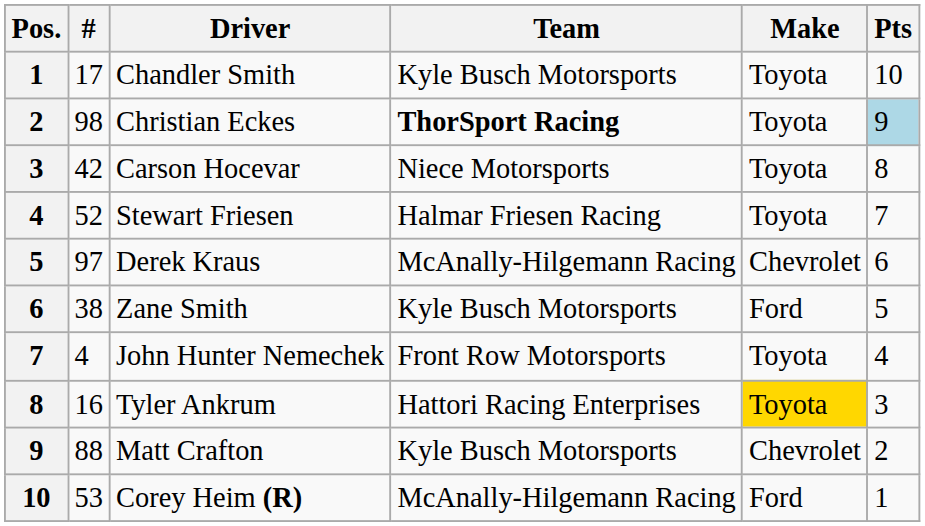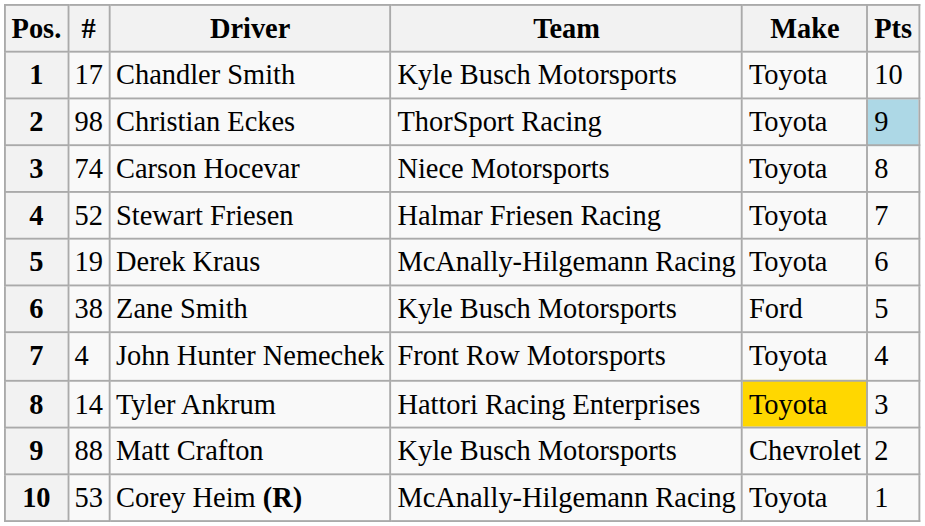 <table class="wikitable" style="font-size:95%">
 <tr>
 <th>Pos.</th>
 <th>#</th>
 <th>Driver</th>
 <th>Team</th>
 <th>Make</th>
 <th>Pts</th>
 </tr>
 <tr>
 <th>1</th>
 <td>17</td>
 <td>Chandler Smith</td>
 <td>Kyle Busch Motorsports</td>
 <td>Toyota</td>
 <td>10</td>
 </tr>
 <tr>
 <th>2</th>
 <td>98</td>
 <td>Christian Eckes</td>
-<td><strong>ThorSport Racing</strong></td>
+<td>ThorSport Racing</td>
 <td>Toyota</td>
 <td style="background: lightblue;">9</td>
 </tr>
 <tr>
 <th>3</th>
-<td>42</td>
+<td>74</td>
 <td>Carson Hocevar</td>
 <td>Niece Motorsports</td>
 <td>Toyota</td>
 <td>8</td>
 </tr>
 <tr>
 <th>4</th>
 <td>52</td>
 <td>Stewart Friesen</td>
 <td>Halmar Friesen Racing</td>
 <td>Toyota</td>
 <td>7</td>
 </tr>
 <tr>
 <th>5</th>
-<td>97</td>
+<td>19</td>
 <td>Derek Kraus</td>
 <td>McAnally-Hilgemann Racing</td>
-<td>Chevrolet</td>
+<td>Toyota</td>
 <td>6</td>
 </tr>
 <tr>
 <th>6</th>
 <td>38</td>
 <td>Zane Smith</td>
 <td>Kyle Busch Motorsports</td>
 <td>Ford</td>
 <td>5</td>
 </tr>
 <tr>
 <th>7</th>
 <td>4</td>
 <td>John Hunter Nemechek</td>
 <td>Front Row Motorsports</td>
 <td>Toyota</td>
 <td>4</td>
 </tr>
 <tr>
 <th>8</th>
-<td>16</td>
+<td>14</td>
 <td>Tyler Ankrum</td>
 <td>Hattori Racing Enterprises</td>
 <td style="background: gold;">Toyota</td>
 <td>3</td>
 </tr>
 <tr>
 <th>9</th>
 <td>88</td>
 <td>Matt Crafton</td>
 <td>Kyle Busch Motorsports</td>
 <td>Chevrolet</td>
 <td>2</td>
 </tr>
 <tr>
 <th>10</th>
 <td>53</td>
 <td>Corey Heim <strong>(R)</strong></td>
 <td>McAnally-Hilgemann Racing</td>
-<td>Ford</td>
+<td>Toyota</td>
 <td>1</td>
 </tr>
 </table>
